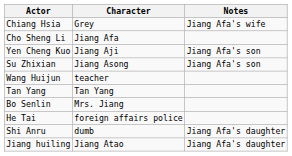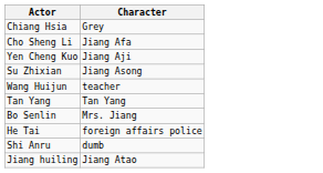 <table class="wikitable">
 <tr>
 <th>Actor</th>
 <th>Character</th>
-<th>Notes</th>
 </tr>
 <tr>
 <td>Chiang Hsia</td>
 <td>Grey</td>
-<td>Jiang Afa's wife</td>
 </tr>
 <tr>
 <td>Cho Sheng Li</td>
 <td>Jiang Afa</td>
-<td></td>
 </tr>
 <tr>
 <td>Yen Cheng Kuo</td>
 <td>Jiang Aji</td>
-<td>Jiang Afa's son</td>
 </tr>
 <tr>
 <td>Su Zhixian</td>
 <td>Jiang Asong</td>
-<td>Jiang Afa's son</td>
 </tr>
 <tr>
 <td>Wang Huijun</td>
 <td>teacher</td>
-<td></td>
 </tr>
 <tr>
 <td>Tan Yang</td>
 <td>Tan Yang</td>
-<td></td>
 </tr>
 <tr>
 <td>Bo Senlin</td>
 <td>Mrs. Jiang</td>
-<td></td>
 </tr>
 <tr>
 <td>He Tai</td>
 <td>foreign affairs police</td>
-<td></td>
 </tr>
 <tr>
 <td>Shi Anru</td>
 <td>dumb</td>
-<td>Jiang Afa's daughter</td>
 </tr>
 <tr>
 <td>Jiang huiling</td>
 <td>Jiang Atao</td>
-<td>Jiang Afa's daughter</td>
 </tr>
 </table>
